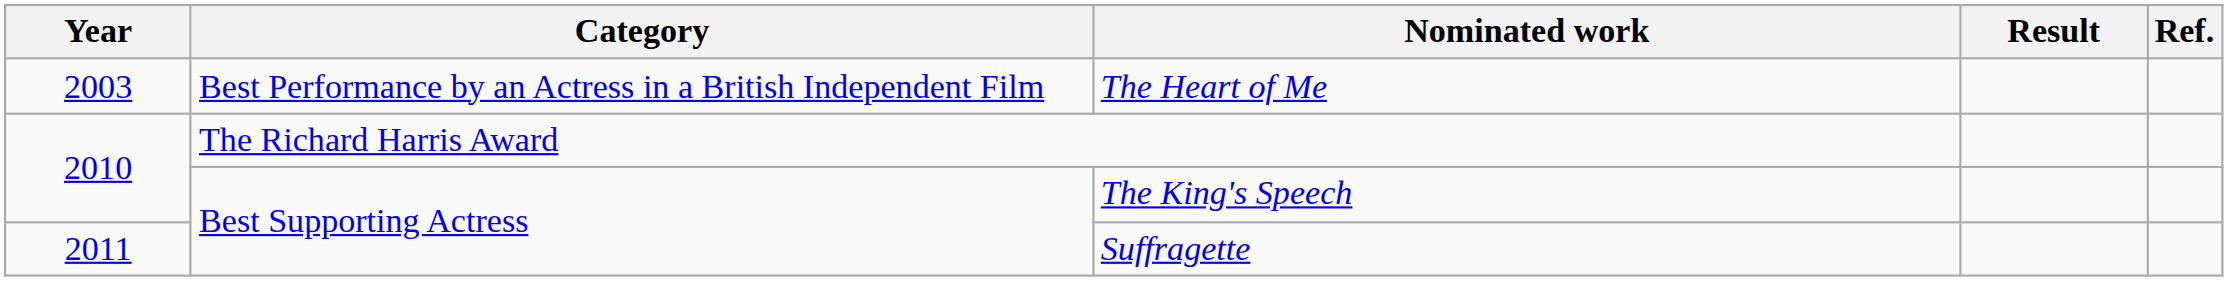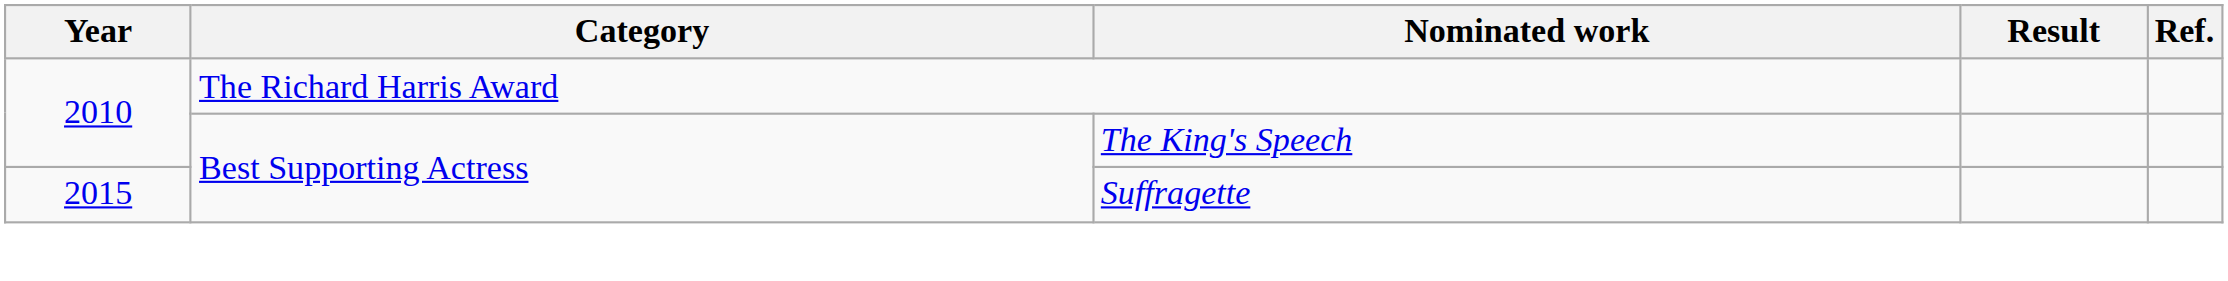 <table class=wikitable>
 <tr>
 <th scope="col" style="width:5em;">Year</th>
 <th scope="col" style="width:26em;">Category</th>
 <th scope="col" style="width:25em;">Nominated work</th>
 <th scope="col" style="width:5em;">Result</th>
 <th>Ref.</th>
-</tr>
-<tr>
-<td style="text-align:center;"><a href='#'>2003</a></td>
-<td><a href='#'>Best Performance by an Actress in a British Independent Film</a></td>
-<td><em><a href='#'>The Heart of Me</a></em></td>
-<td></td>
-<td></td>
 </tr>
 <tr>
 <td rowspan="2" align="center"><a href='#'>2010</a></td>
 <td colspan=2><a href='#'>The Richard Harris Award</a></td>
 <td></td>
 <td></td>
 </tr>
 <tr>
 <td rowspan="2"><a href='#'>Best Supporting Actress</a></td>
 <td><em><a href='#'>The King's Speech</a></em></td>
 <td></td>
 <td></td>
 </tr>
 <tr>
-<td align="center"><a href='#'>2011</a></td>
+<td align="center"><a href='#'>2015</a></td>
 <td><em><a href='#'>Suffragette</a></em></td>
 <td></td>
 <td></td>
 </tr>
 </table>
